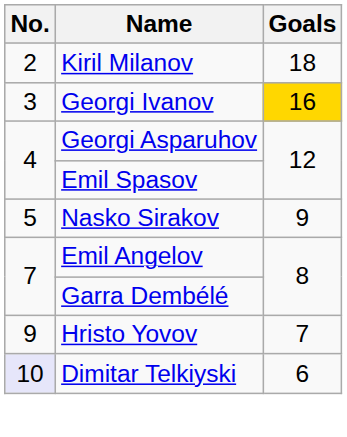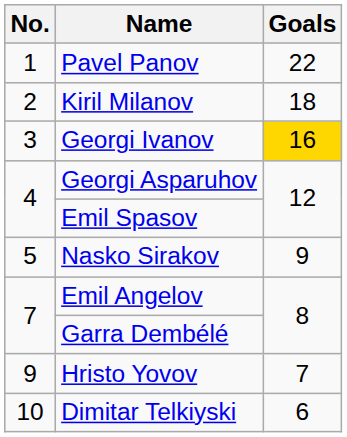 <table class="wikitable" style="text-align: center;">
 <tr>
 <th>No.</th>
 <th>Name</th>
 <th>Goals</th>
+</tr>
+<tr>
+<td>1</td>
+<td align="left"> <a href='#'>Pavel Panov</a></td>
+<td>22</td>
 </tr>
 <tr>
 <td>2</td>
 <td align="left"> <a href='#'>Kiril Milanov</a></td>
 <td>18</td>
 </tr>
 <tr>
 <td>3</td>
 <td align="left"> <a href='#'>Georgi Ivanov</a></td>
 <td style="background: gold;">16</td>
 </tr>
 <tr>
 <td rowspan=2>4</td>
 <td align="left"> <a href='#'>Georgi Asparuhov</a></td>
 <td rowspan=2>12</td>
 </tr>
 <tr>
 <td align="left"> <a href='#'>Emil Spasov</a></td>
 </tr>
 <tr>
 <td>5</td>
 <td align="left"> <a href='#'>Nasko Sirakov</a></td>
 <td>9</td>
 </tr>
 <tr>
 <td rowspan=2>7</td>
 <td align="left"> <a href='#'>Emil Angelov</a></td>
 <td rowspan=2>8</td>
 </tr>
 <tr>
 <td align="left"> <a href='#'>Garra Dembélé</a></td>
 </tr>
 <tr>
 <td>9</td>
 <td align="left"> <a href='#'>Hristo Yovov</a></td>
 <td>7</td>
 </tr>
 <tr>
-<td style="background: lavender;">10</td>
+<td>10</td>
 <td align="left"> <a href='#'>Dimitar Telkiyski</a></td>
 <td>6</td>
 </tr>
 </table>
